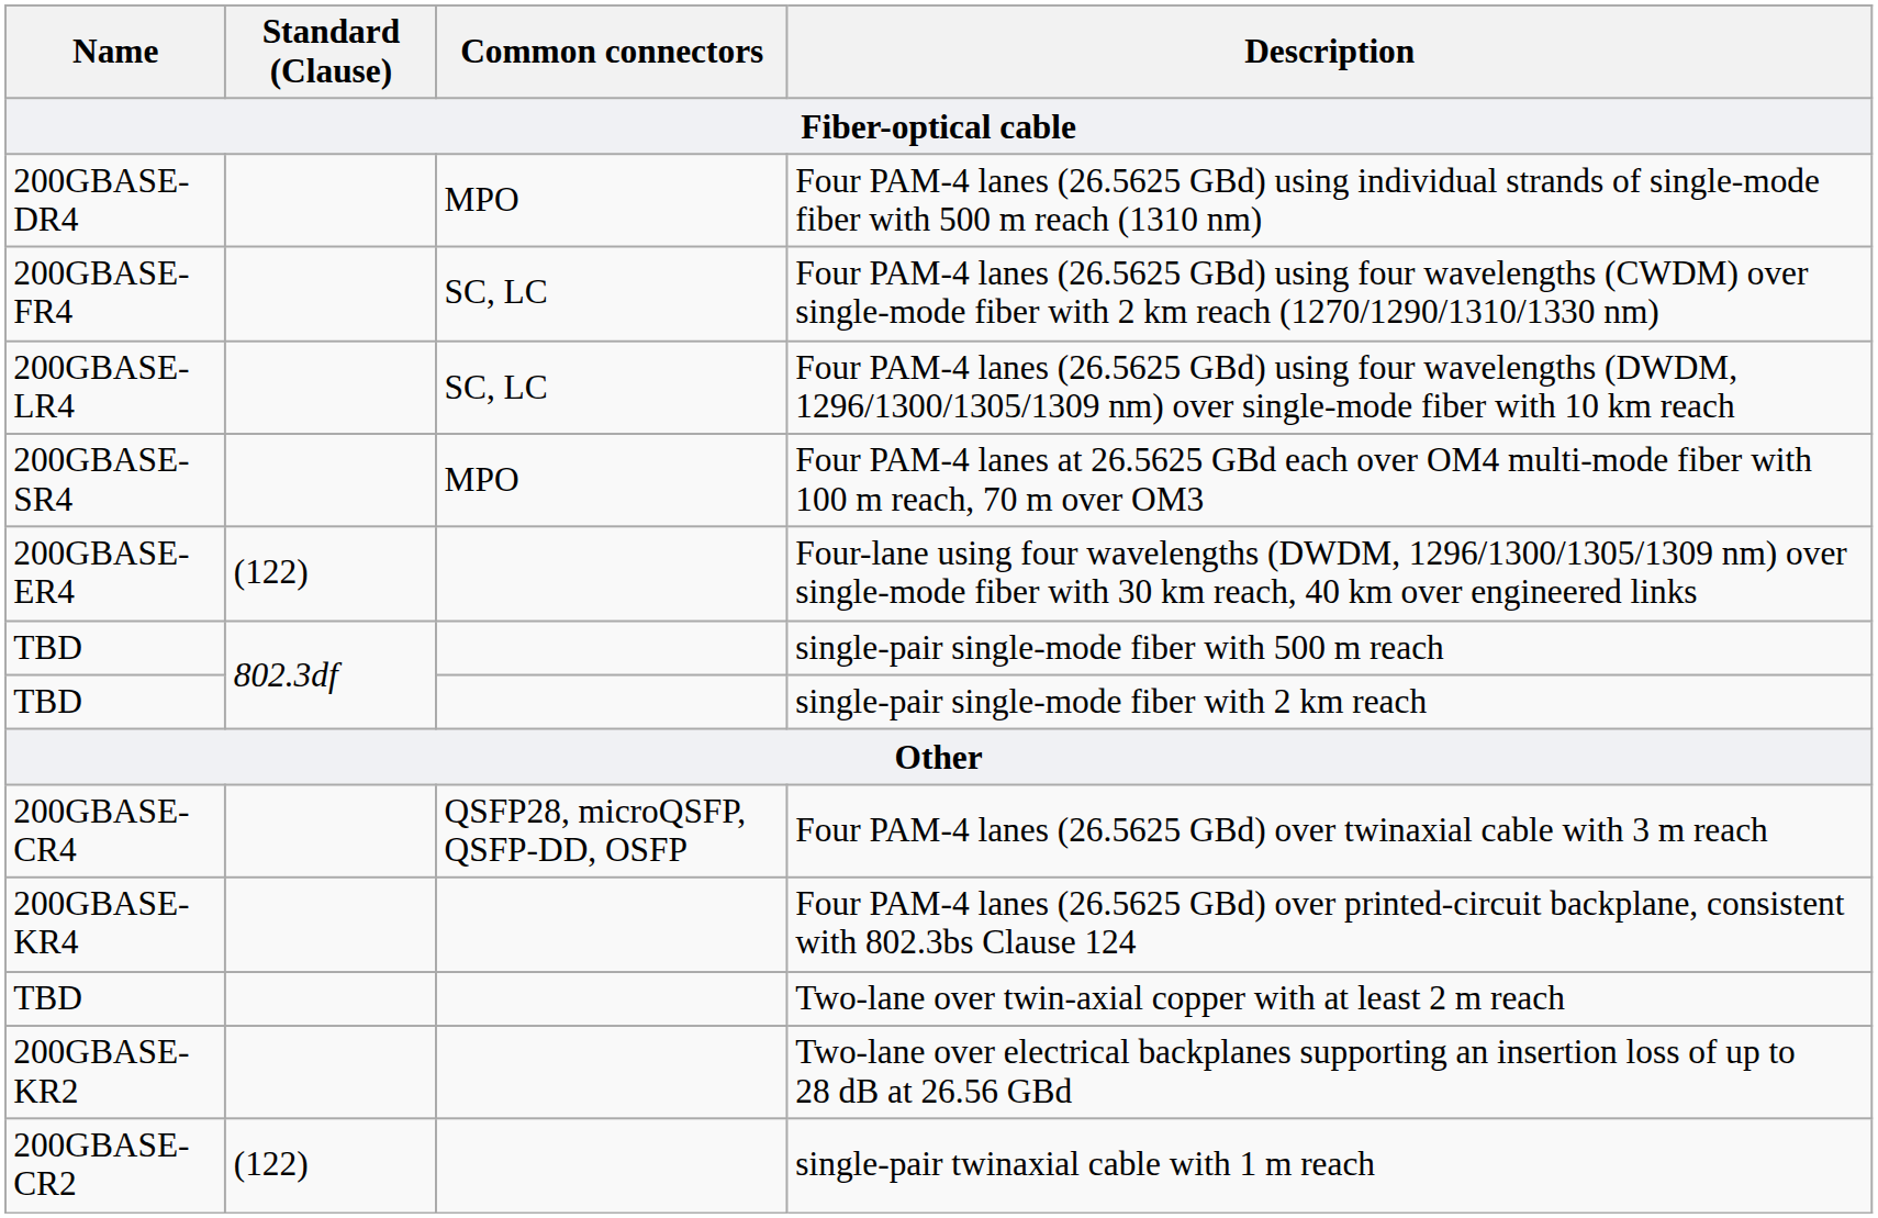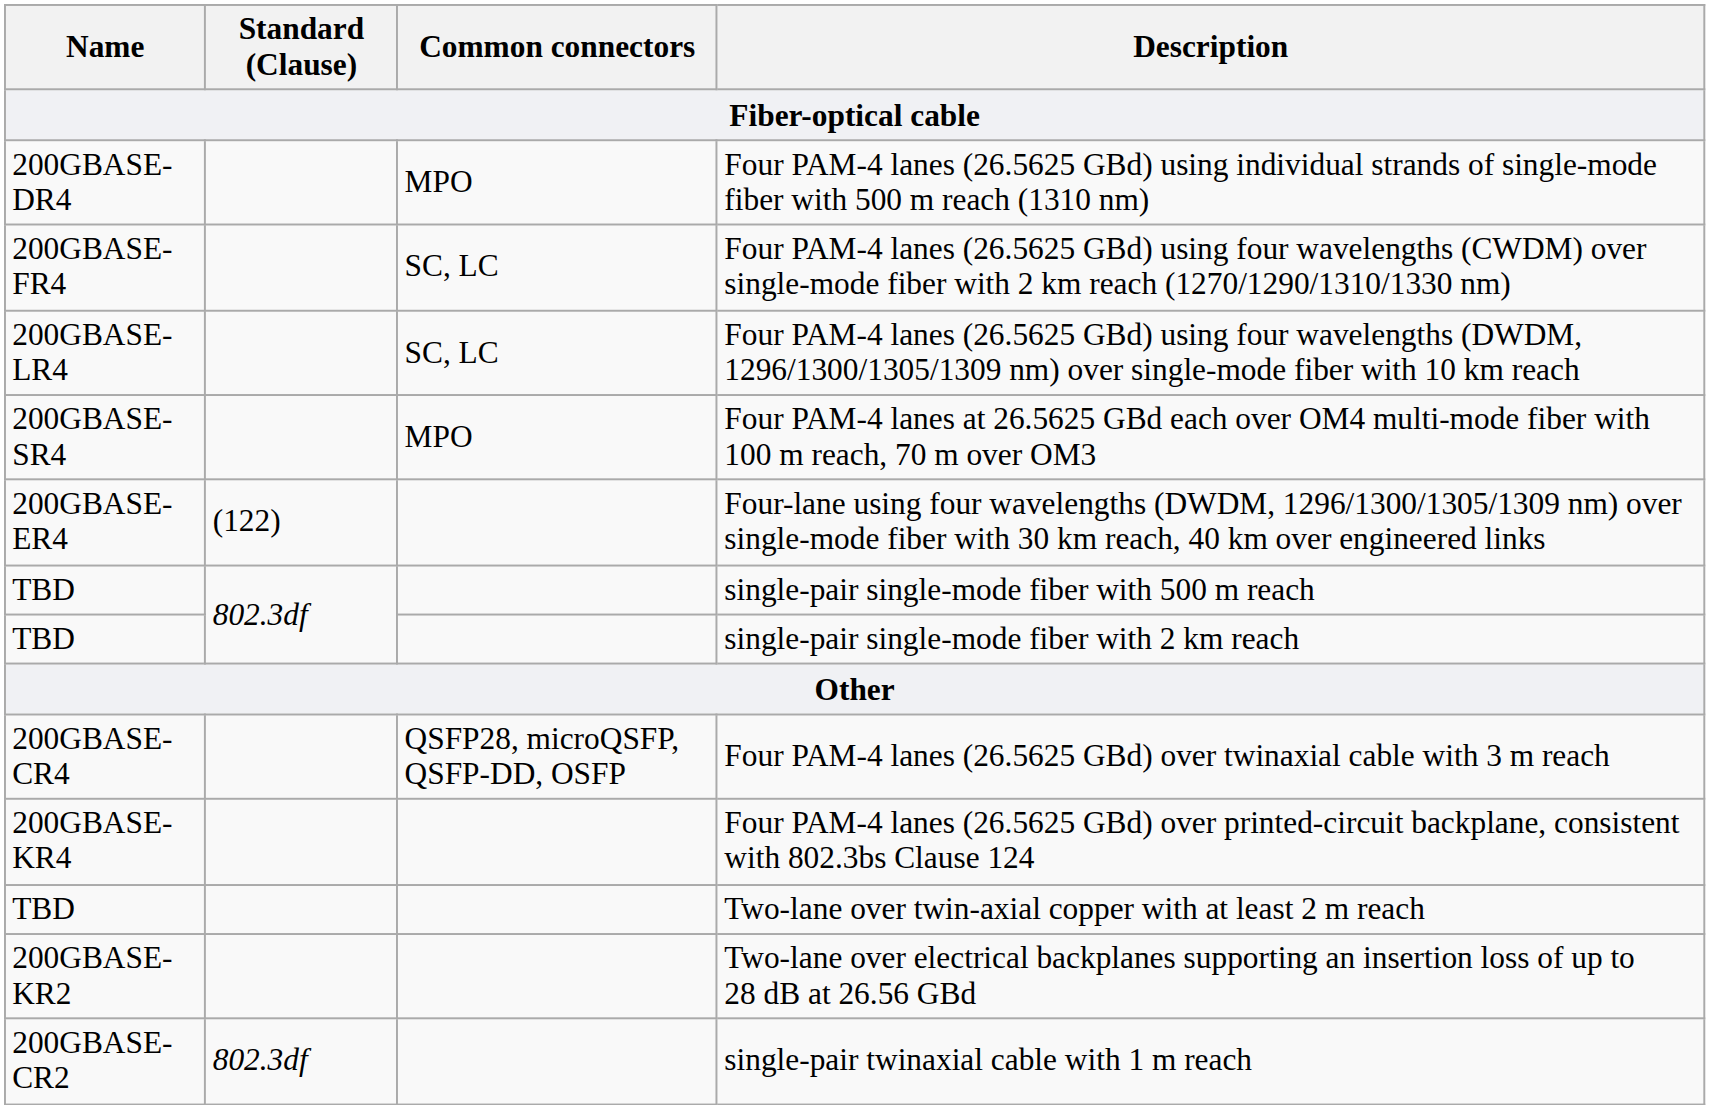 <table class="wikitable">
 <tr>
 <th>Name</th>
 <th>Standard (Clause)</th>
 <th>Common connectors</th>
 <th>Description</th>
 </tr>
 <tr>
 <th colspan=4 style="background-color: #F0F1F4">Fiber-optical cable</th>
 </tr>
 <tr>
 <td>200GBASE-DR4</td>
 <td></td>
 <td>MPO</td>
 <td>Four PAM-4 lanes (26.5625 GBd) using individual strands of single-mode fiber with 500 m reach (1310 nm)</td>
 </tr>
 <tr>
 <td>200GBASE-FR4</td>
 <td></td>
 <td>SC, LC</td>
 <td>Four PAM-4 lanes (26.5625 GBd) using four wavelengths (CWDM) over single-mode fiber with 2 km reach (1270/1290/1310/1330 nm)</td>
 </tr>
 <tr>
 <td>200GBASE-LR4</td>
 <td></td>
 <td>SC, LC</td>
 <td>Four PAM-4 lanes (26.5625 GBd) using four wavelengths (DWDM, 1296/1300/1305/1309 nm) over single-mode fiber with 10 km reach</td>
 </tr>
 <tr>
 <td>200GBASE-SR4</td>
 <td></td>
 <td>MPO</td>
 <td>Four PAM-4 lanes at 26.5625 GBd each over OM4 multi-mode fiber with 100 m reach, 70 m over OM3</td>
 </tr>
 <tr>
 <td>200GBASE-ER4</td>
 <td> (122)</td>
 <td></td>
 <td>Four-lane using four wavelengths (DWDM, 1296/1300/1305/1309 nm) over single-mode fiber with 30 km reach, 40 km over engineered links</td>
 </tr>
 <tr>
 <td>TBD</td>
 <td rowspan=2><em>802.3df</em></td>
 <td></td>
 <td>single-pair single-mode fiber with 500 m reach</td>
 </tr>
 <tr>
 <td>TBD</td>
 <td></td>
 <td>single-pair single-mode fiber with 2 km reach</td>
 </tr>
 <tr>
 <th colspan=4 style="background-color: #F0F1F4">Other</th>
 </tr>
 <tr>
 <td>200GBASE-CR4</td>
 <td></td>
 <td>QSFP28, microQSFP, QSFP-DD, OSFP</td>
 <td>Four PAM-4 lanes (26.5625 GBd) over twinaxial cable with 3 m reach</td>
 </tr>
 <tr>
 <td>200GBASE-KR4</td>
 <td></td>
 <td></td>
 <td>Four PAM-4 lanes (26.5625 GBd) over printed-circuit backplane, consistent with 802.3bs Clause 124</td>
 </tr>
 <tr>
 <td>TBD</td>
 <td></td>
 <td></td>
 <td>Two-lane over twin-axial copper with at least 2 m reach</td>
 </tr>
 <tr>
 <td>200GBASE-KR2</td>
 <td></td>
 <td></td>
 <td>Two-lane over electrical backplanes supporting an insertion loss of up to 28 dB at 26.56 GBd</td>
 </tr>
 <tr>
 <td>200GBASE-CR2</td>
-<td> (122)</td>
+<td><em>802.3df</em></td>
 <td></td>
 <td>single-pair twinaxial cable with 1 m reach</td>
 </tr>
 </table>
